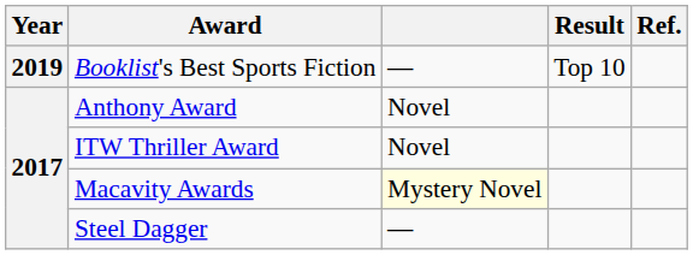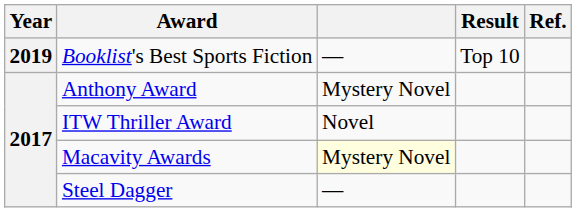 <table class="wikitable sortable mw-collapsible">
 <tr>
 <th>Year</th>
 <th>Award</th>
 <th></th>
 <th>Result</th>
 <th>Ref.</th>
 </tr>
 <tr>
 <th>2019</th>
 <td><em><a href='#'>Booklist</a></em>'s Best Sports Fiction</td>
 <td>—</td>
 <td>Top 10</td>
 <td></td>
 </tr>
 <tr>
 <th rowspan="4">2017</th>
 <td><a href='#'>Anthony Award</a></td>
-<td>Novel</td>
+<td>Mystery Novel</td>
 <td></td>
 <td></td>
 </tr>
 <tr>
 <td><a href='#'>ITW Thriller Award</a></td>
 <td>Novel</td>
 <td></td>
 <td></td>
 </tr>
 <tr>
 <td><a href='#'>Macavity Awards</a></td>
 <td style="background: lightyellow;">Mystery Novel</td>
 <td></td>
 <td></td>
 </tr>
 <tr>
 <td><a href='#'>Steel Dagger</a></td>
 <td>—</td>
 <td></td>
 <td></td>
 </tr>
 </table>
